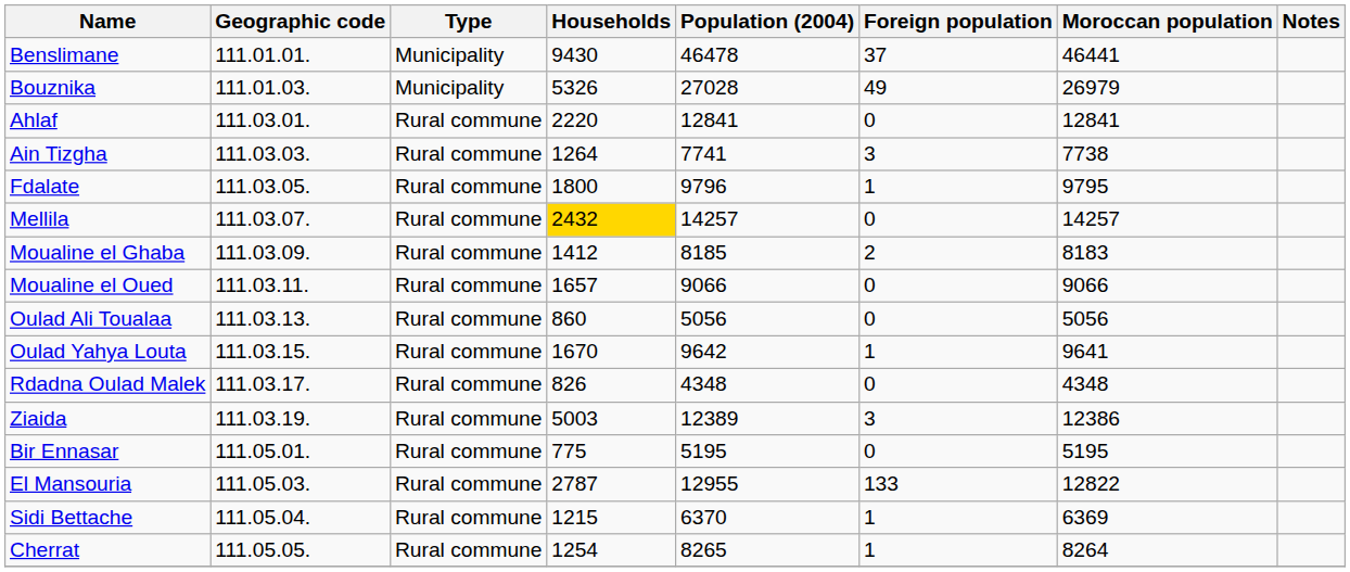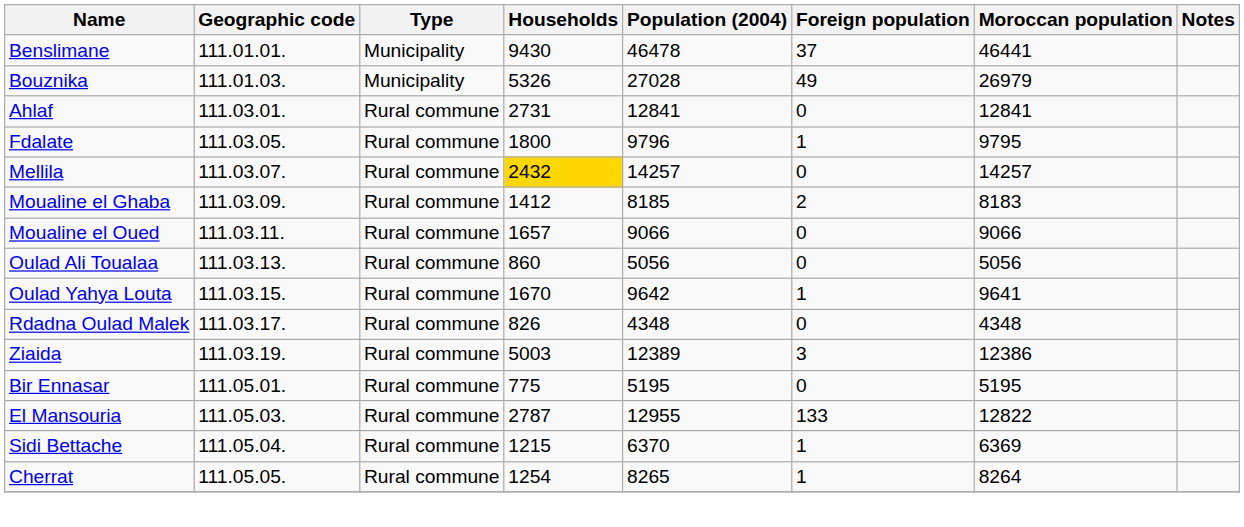 <table class="wikitable sortable">
 <tr>
 <th>Name</th>
 <th>Geographic code</th>
 <th>Type</th>
 <th>Households</th>
 <th>Population (2004)</th>
 <th>Foreign population</th>
 <th>Moroccan population</th>
 <th>Notes</th>
 </tr>
 <tr>
 <td><a href='#'>Benslimane</a></td>
 <td>111.01.01.</td>
 <td>Municipality</td>
 <td>9430</td>
 <td>46478</td>
 <td>37</td>
 <td>46441</td>
 <td></td>
 </tr>
 <tr>
 <td><a href='#'>Bouznika</a></td>
 <td>111.01.03.</td>
 <td>Municipality</td>
 <td>5326</td>
 <td>27028</td>
 <td>49</td>
 <td>26979</td>
 <td></td>
 </tr>
 <tr>
 <td><a href='#'>Ahlaf</a></td>
 <td>111.03.01.</td>
 <td>Rural commune</td>
-<td>2220</td>
+<td>2731</td>
 <td>12841</td>
 <td>0</td>
 <td>12841</td>
-<td></td>
-</tr>
-<tr>
-<td><a href='#'>Ain Tizgha</a></td>
-<td>111.03.03.</td>
-<td>Rural commune</td>
-<td>1264</td>
-<td>7741</td>
-<td>3</td>
-<td>7738</td>
 <td></td>
 </tr>
 <tr>
 <td><a href='#'>Fdalate</a></td>
 <td>111.03.05.</td>
 <td>Rural commune</td>
 <td>1800</td>
 <td>9796</td>
 <td>1</td>
 <td>9795</td>
 <td></td>
 </tr>
 <tr>
 <td><a href='#'>Mellila</a></td>
 <td>111.03.07.</td>
 <td>Rural commune</td>
 <td style="background: gold;">2432</td>
 <td>14257</td>
 <td>0</td>
 <td>14257</td>
 <td></td>
 </tr>
 <tr>
 <td><a href='#'>Moualine el Ghaba</a></td>
 <td>111.03.09.</td>
 <td>Rural commune</td>
 <td>1412</td>
 <td>8185</td>
 <td>2</td>
 <td>8183</td>
 <td></td>
 </tr>
 <tr>
 <td><a href='#'>Moualine el Oued</a></td>
 <td>111.03.11.</td>
 <td>Rural commune</td>
 <td>1657</td>
 <td>9066</td>
 <td>0</td>
 <td>9066</td>
 <td></td>
 </tr>
 <tr>
 <td><a href='#'>Oulad Ali Toualaa</a></td>
 <td>111.03.13.</td>
 <td>Rural commune</td>
 <td>860</td>
 <td>5056</td>
 <td>0</td>
 <td>5056</td>
 <td></td>
 </tr>
 <tr>
 <td><a href='#'>Oulad Yahya Louta</a></td>
 <td>111.03.15.</td>
 <td>Rural commune</td>
 <td>1670</td>
 <td>9642</td>
 <td>1</td>
 <td>9641</td>
 <td></td>
 </tr>
 <tr>
 <td><a href='#'>Rdadna Oulad Malek</a></td>
 <td>111.03.17.</td>
 <td>Rural commune</td>
 <td>826</td>
 <td>4348</td>
 <td>0</td>
 <td>4348</td>
 <td></td>
 </tr>
 <tr>
 <td><a href='#'>Ziaida</a></td>
 <td>111.03.19.</td>
 <td>Rural commune</td>
 <td>5003</td>
 <td>12389</td>
 <td>3</td>
 <td>12386</td>
 <td></td>
 </tr>
 <tr>
 <td><a href='#'>Bir Ennasar</a></td>
 <td>111.05.01.</td>
 <td>Rural commune</td>
 <td>775</td>
 <td>5195</td>
 <td>0</td>
 <td>5195</td>
 <td></td>
 </tr>
 <tr>
 <td><a href='#'>El Mansouria</a></td>
 <td>111.05.03.</td>
 <td>Rural commune</td>
 <td>2787</td>
 <td>12955</td>
 <td>133</td>
 <td>12822</td>
 <td></td>
 </tr>
 <tr>
 <td><a href='#'>Sidi Bettache</a></td>
 <td>111.05.04.</td>
 <td>Rural commune</td>
 <td>1215</td>
 <td>6370</td>
 <td>1</td>
 <td>6369</td>
 <td></td>
 </tr>
 <tr>
 <td><a href='#'>Cherrat</a></td>
 <td>111.05.05.</td>
 <td>Rural commune</td>
 <td>1254</td>
 <td>8265</td>
 <td>1</td>
 <td>8264</td>
 <td></td>
 </tr>
 <tr>
 </tr>
 </table>
